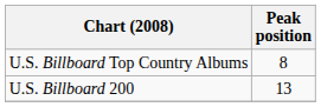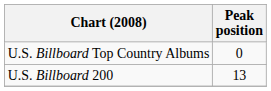 <table class="wikitable">
 <tr>
 <th>Chart (2008)</th>
 <th>Peak<br>position</th>
 </tr>
 <tr>
 <td>U.S. <em>Billboard</em> Top Country Albums</td>
-<td align="center">8</td>
+<td align="center">0</td>
 </tr>
 <tr>
 <td>U.S. <em>Billboard</em> 200</td>
 <td align="center">13</td>
 </tr>
 <tr>
 </tr>
 </table>
